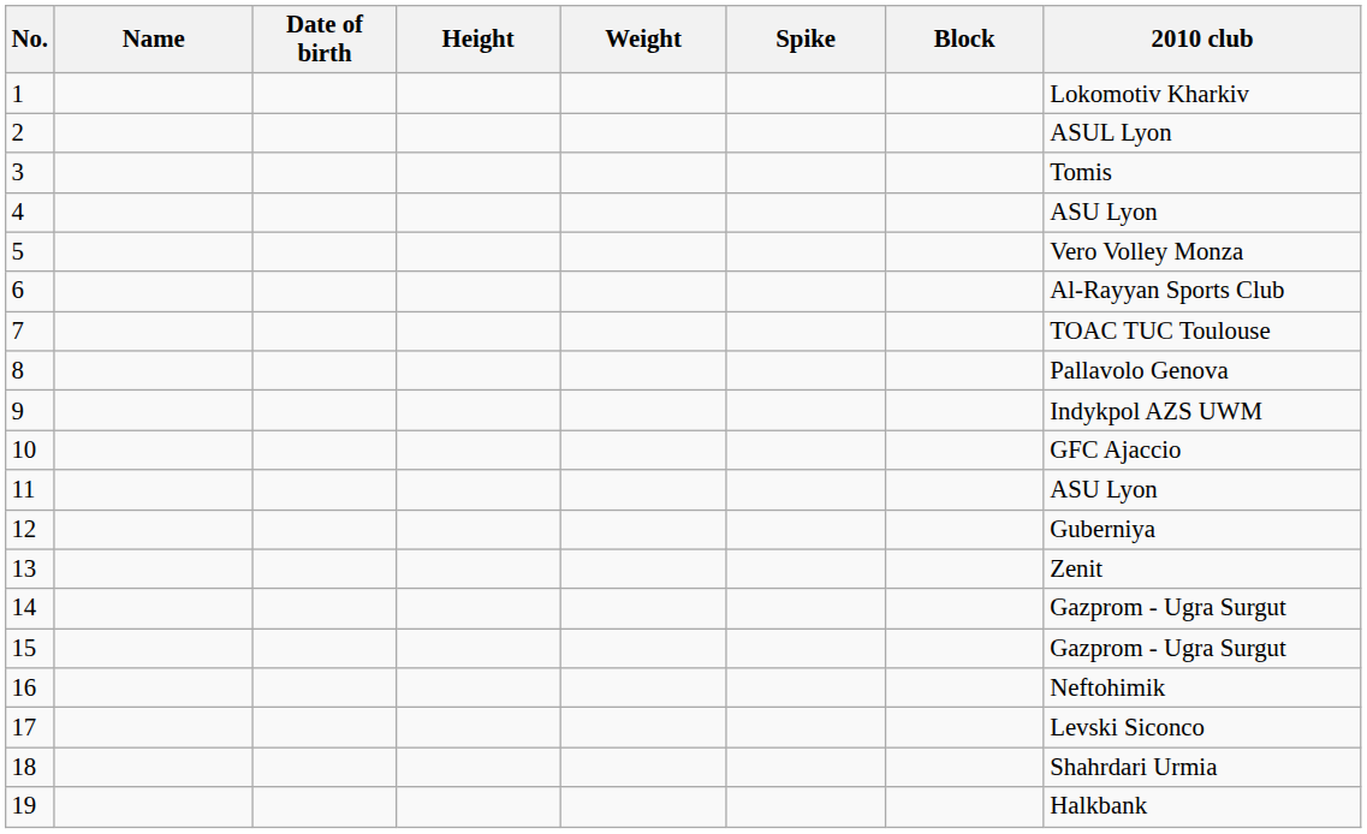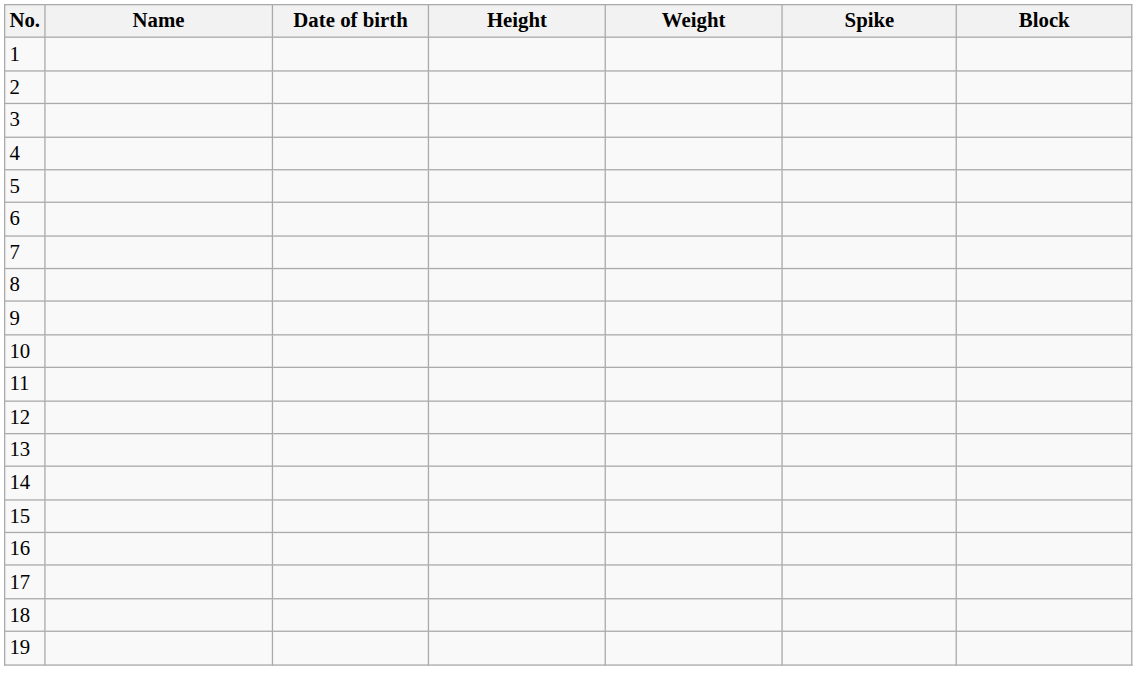 <table class="wikitable sortable style=font-size:100%; text-align:center;">
 <tr>
 <th>No.</th>
 <th style=width:12em>Name</th>
 <th style=width:8em>Date of birth</th>
 <th style=width:9em>Height</th>
 <th style=width:9em>Weight</th>
 <th style=width:9em>Spike</th>
 <th style=width:9em>Block</th>
-<th style=width:19em>2010 club</th>
 </tr>
 <tr>
 <td>1</td>
 <td align=left></td>
 <td align=right></td>
 <td></td>
 <td></td>
 <td></td>
 <td></td>
-<td align=left>Lokomotiv Kharkiv</td>
 </tr>
 <tr>
 <td>2</td>
 <td align=left></td>
 <td align=right></td>
 <td></td>
 <td></td>
 <td></td>
 <td></td>
-<td align=left>ASUL Lyon</td>
 </tr>
 <tr>
 <td>3</td>
 <td align=left></td>
 <td align=right></td>
 <td></td>
 <td></td>
 <td></td>
 <td></td>
-<td align=left>Tomis</td>
 </tr>
 <tr>
 <td>4</td>
 <td align=left></td>
 <td align=right></td>
 <td></td>
 <td></td>
 <td></td>
 <td></td>
-<td align=left>ASU Lyon</td>
 </tr>
 <tr>
 <td>5</td>
 <td align=left></td>
 <td align=right></td>
 <td></td>
 <td></td>
 <td></td>
 <td></td>
-<td align=left>Vero Volley Monza</td>
 </tr>
 <tr>
 <td>6</td>
 <td align=left></td>
 <td align=right></td>
 <td></td>
 <td></td>
 <td></td>
 <td></td>
-<td align=left>Al-Rayyan Sports Club</td>
 </tr>
 <tr>
 <td>7</td>
 <td align=left></td>
 <td align=right></td>
 <td></td>
 <td></td>
 <td></td>
 <td></td>
-<td align=left>TOAC TUC Toulouse</td>
 </tr>
 <tr>
 <td>8</td>
 <td align=left></td>
 <td align=right></td>
 <td></td>
 <td></td>
 <td></td>
 <td></td>
-<td align=left>Pallavolo Genova</td>
 </tr>
 <tr>
 <td>9</td>
 <td align=left></td>
 <td align=right></td>
 <td></td>
 <td></td>
 <td></td>
 <td></td>
-<td align=left>Indykpol AZS UWM</td>
 </tr>
 <tr>
 <td>10</td>
 <td align=left></td>
 <td align=right></td>
 <td></td>
 <td></td>
 <td></td>
 <td></td>
-<td align=left>GFC Ajaccio</td>
 </tr>
 <tr>
 <td>11</td>
 <td align=left></td>
 <td align=right></td>
 <td></td>
 <td></td>
 <td></td>
 <td></td>
-<td align=left>ASU Lyon</td>
 </tr>
 <tr>
 <td>12</td>
 <td align=left></td>
 <td align=right></td>
 <td></td>
 <td></td>
 <td></td>
 <td></td>
-<td align=left>Guberniya</td>
 </tr>
 <tr>
 <td>13</td>
 <td align=left></td>
 <td align=right></td>
 <td></td>
 <td></td>
 <td></td>
 <td></td>
-<td align=left>Zenit</td>
 </tr>
 <tr>
 <td>14</td>
 <td align=left></td>
 <td align=right></td>
 <td></td>
 <td></td>
 <td></td>
 <td></td>
-<td align=left>Gazprom - Ugra Surgut</td>
 </tr>
 <tr>
 <td>15</td>
 <td align=left></td>
 <td align=right></td>
 <td></td>
 <td></td>
 <td></td>
 <td></td>
-<td align=left>Gazprom - Ugra Surgut</td>
 </tr>
 <tr>
 <td>16</td>
 <td align=left></td>
 <td align=right></td>
 <td></td>
 <td></td>
 <td></td>
 <td></td>
-<td align=left>Neftohimik</td>
 </tr>
 <tr>
 <td>17</td>
 <td align=left></td>
 <td align=right></td>
 <td></td>
 <td></td>
 <td></td>
 <td></td>
-<td align=left>Levski Siconco</td>
 </tr>
 <tr>
 <td>18</td>
 <td align=left></td>
 <td align=right></td>
 <td></td>
 <td></td>
 <td></td>
 <td></td>
-<td align=left>Shahrdari Urmia</td>
 </tr>
 <tr>
 <td>19</td>
 <td align=left></td>
 <td align=right></td>
 <td></td>
 <td></td>
 <td></td>
 <td></td>
-<td align=left>Halkbank</td>
 </tr>
 </table>
